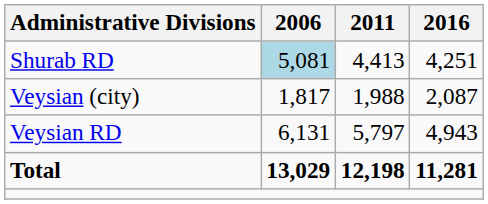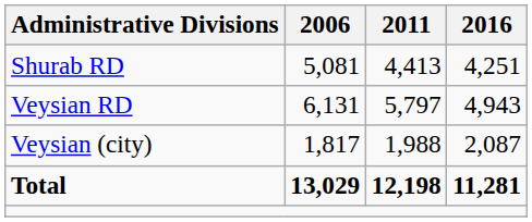 <table class="wikitable">
 <tr>
 <th>Administrative Divisions</th>
 <th>2006</th>
 <th>2011</th>
 <th>2016</th>
 </tr>
 <tr>
 <td><a href='#'>Shurab RD</a></td>
-<td style="background: lightblue; text-align: right;">5,081</td>
+<td style="text-align: right;">5,081</td>
 <td style="text-align: right;">4,413</td>
 <td style="text-align: right;">4,251</td>
+</tr>
+<tr>
+<td><a href='#'>Veysian RD</a></td>
+<td style="text-align: right;">6,131</td>
+<td style="text-align: right;">5,797</td>
+<td style="text-align: right;">4,943</td>
 </tr>
 <tr>
 <td><a href='#'>Veysian</a> (city)</td>
 <td style="text-align: right;">1,817</td>
 <td style="text-align: right;">1,988</td>
 <td style="text-align: right;">2,087</td>
-</tr>
-<tr>
-<td><a href='#'>Veysian RD</a></td>
-<td style="text-align: right;">6,131</td>
-<td style="text-align: right;">5,797</td>
-<td style="text-align: right;">4,943</td>
 </tr>
 <tr>
 <td><strong>Total</strong></td>
 <td style="text-align: right;"><strong>13,029</strong></td>
 <td style="text-align: right;"><strong>12,198</strong></td>
 <td style="text-align: right;"><strong>11,281</strong></td>
 </tr>
 <tr>
 <td colspan=4></td>
 </tr>
 </table>
